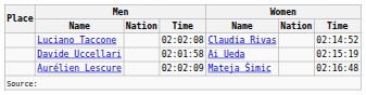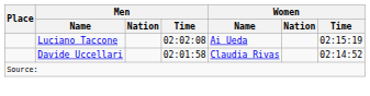 <table class="wikitable">
 <tr>
 <th rowspan="2">Place</th>
 <th colspan="3">Men</th>
 <th colspan="3">Women</th>
 </tr>
 <tr>
 <th>Name</th>
 <th>Nation</th>
 <th>Time</th>
 <th>Name</th>
 <th>Nation</th>
 <th>Time</th>
 </tr>
 <tr>
 <td align="center"></td>
 <td><a href='#'>Luciano Taccone</a></td>
 <td></td>
 <td>02:02:08</td>
-<td><a href='#'>Claudia Rivas</a></td>
+<td><a href='#'>Ai Ueda</a></td>
 <td></td>
-<td>02:14:52</td>
+<td>02:15:19</td>
 </tr>
 <tr>
 <td align="center"></td>
 <td><a href='#'>Davide Uccellari</a></td>
 <td></td>
 <td>02:01:58</td>
-<td><a href='#'>Ai Ueda</a></td>
+<td><a href='#'>Claudia Rivas</a></td>
 <td></td>
-<td>02:15:19</td>
-</tr>
-<tr>
-<td align="center"></td>
-<td><a href='#'>Aurélien Lescure</a></td>
-<td></td>
-<td>02:02:09</td>
-<td><a href='#'>Mateja Šimic</a></td>
-<td></td>
-<td>02:16:48</td>
+<td>02:14:52</td>
 </tr>
 <tr>
 <td colspan="7"><small>Source:</small></td>
 </tr>
 </table>
